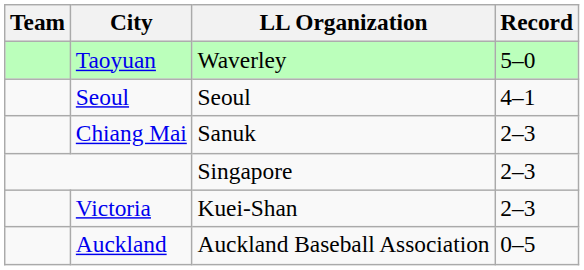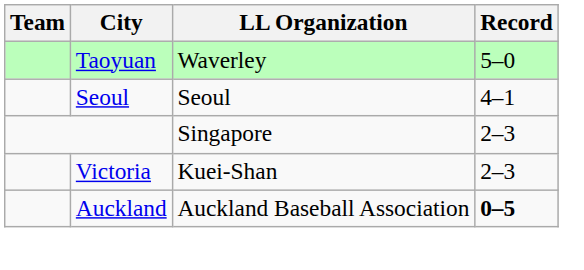 <table class="wikitable">
 <tr>
 <th>Team</th>
 <th>City</th>
 <th>LL Organization</th>
 <th>Record</th>
 </tr>
 <tr style="background:#bfb;">
 <td><strong></strong></td>
 <td><a href='#'>Taoyuan</a></td>
 <td>Waverley</td>
 <td>5–0</td>
 </tr>
 <tr>
 <td><strong></strong></td>
 <td><a href='#'>Seoul</a></td>
 <td>Seoul</td>
 <td>4–1</td>
 </tr>
 <tr>
-<td><strong></strong></td>
-<td><a href='#'>Chiang Mai</a></td>
-<td>Sanuk</td>
-<td>2–3</td>
-</tr>
-<tr>
 <td colspan="2"><strong></strong></td>
 <td>Singapore</td>
 <td>2–3</td>
 </tr>
 <tr>
 <td><strong></strong></td>
 <td><a href='#'>Victoria</a></td>
 <td>Kuei-Shan</td>
 <td>2–3</td>
 </tr>
 <tr>
 <td><strong></strong></td>
 <td><a href='#'>Auckland</a></td>
 <td>Auckland Baseball Association</td>
-<td>0–5</td>
+<td><strong>0–5</strong></td>
 </tr>
 </table>
